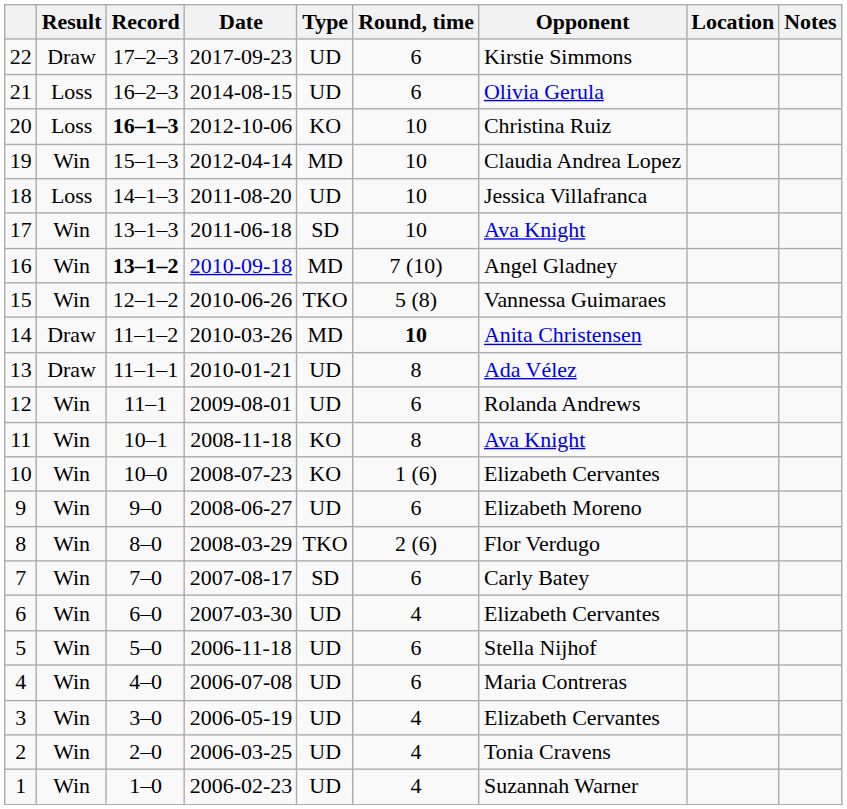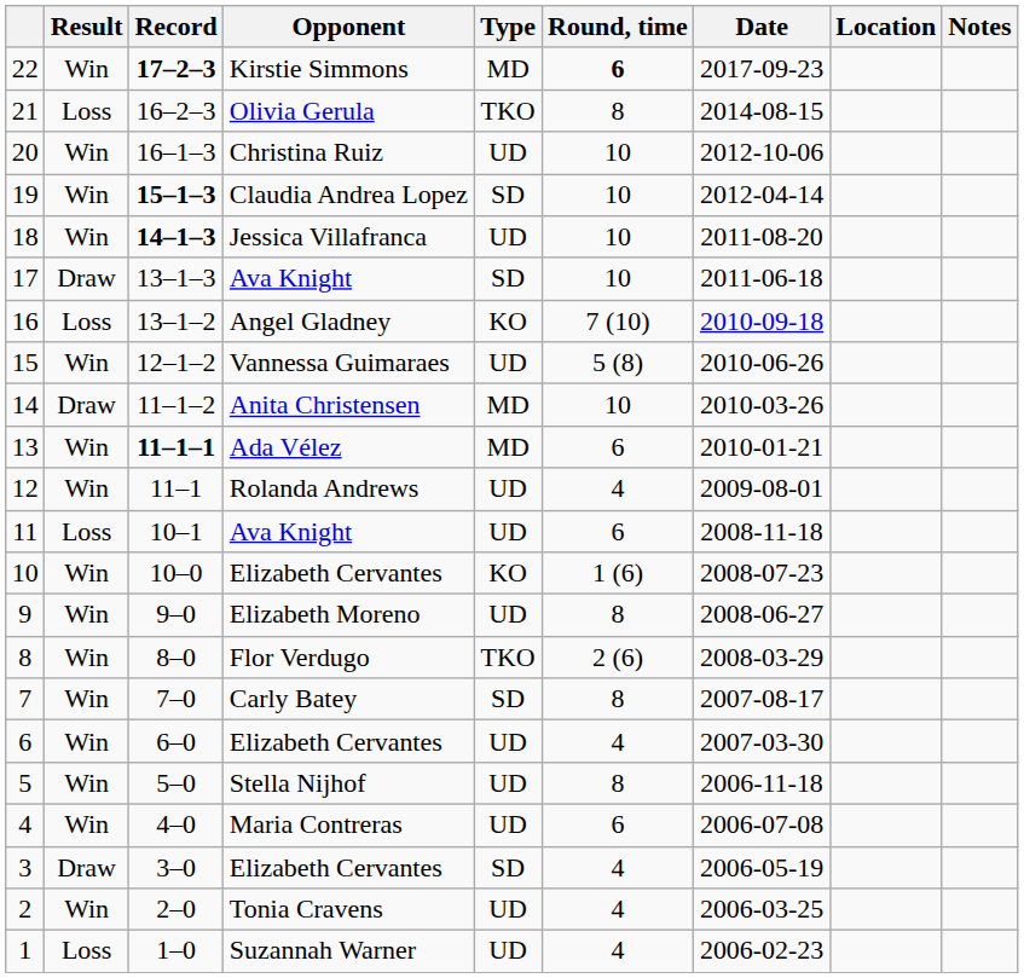 <table class=wikitable style=text-align:center>
 <tr>
 <th></th>
 <th>Result</th>
 <th>Record</th>
-<th>Date</th>
+<th>Opponent</th>
 <th>Type</th>
 <th>Round, time</th>
-<th>Opponent</th>
+<th>Date</th>
 <th>Location</th>
 <th>Notes</th>
 </tr>
 <tr>
 <td>22</td>
-<td>Draw</td>
-<td>17–2–3</td>
+<td>Win</td>
+<td><strong>17–2–3</strong></td>
+<td align=left>Kirstie Simmons</td>
+<td>MD</td>
+<td><strong>6</strong></td>
 <td>2017-09-23</td>
-<td>UD</td>
-<td>6</td>
-<td align=left>Kirstie Simmons</td>
 <td align=left></td>
 <td align=left></td>
 </tr>
 <tr>
 <td>21</td>
 <td>Loss</td>
 <td>16–2–3</td>
+<td align=left><a href='#'>Olivia Gerula</a></td>
+<td>TKO</td>
+<td>8</td>
 <td>2014-08-15</td>
-<td>UD</td>
-<td>6</td>
-<td align=left><a href='#'>Olivia Gerula</a></td>
 <td align=left></td>
 <td align=left></td>
 </tr>
 <tr>
 <td>20</td>
-<td>Loss</td>
-<td><strong>16–1–3</strong></td>
+<td>Win</td>
+<td>16–1–3</td>
+<td align=left>Christina Ruiz</td>
+<td>UD</td>
+<td>10</td>
 <td>2012-10-06</td>
-<td>KO</td>
-<td>10</td>
-<td align=left>Christina Ruiz</td>
 <td align=left></td>
 <td align=left></td>
 </tr>
 <tr>
 <td>19</td>
 <td>Win</td>
-<td>15–1–3</td>
+<td><strong>15–1–3</strong></td>
+<td align=left>Claudia Andrea Lopez</td>
+<td>SD</td>
+<td>10</td>
 <td>2012-04-14</td>
-<td>MD</td>
-<td>10</td>
-<td align=left>Claudia Andrea Lopez</td>
 <td align=left></td>
 <td align=left></td>
 </tr>
 <tr>
 <td>18</td>
-<td>Loss</td>
-<td>14–1–3</td>
-<td>2011-08-20</td>
+<td>Win</td>
+<td><strong>14–1–3</strong></td>
+<td align=left>Jessica Villafranca</td>
 <td>UD</td>
 <td>10</td>
-<td align=left>Jessica Villafranca</td>
+<td>2011-08-20</td>
 <td align=left></td>
 <td align=left></td>
 </tr>
 <tr>
 <td>17</td>
-<td>Win</td>
+<td>Draw</td>
 <td>13–1–3</td>
-<td>2011-06-18</td>
+<td align=left><a href='#'>Ava Knight</a></td>
 <td>SD</td>
 <td>10</td>
-<td align=left><a href='#'>Ava Knight</a></td>
+<td>2011-06-18</td>
 <td align=left></td>
 <td align=left></td>
 </tr>
 <tr>
 <td>16</td>
-<td>Win</td>
-<td><strong>13–1–2</strong></td>
+<td>Loss</td>
+<td>13–1–2</td>
+<td align=left>Angel Gladney</td>
+<td>KO</td>
+<td>7 (10)</td>
 <td><a href='#'>2010-09-18</a></td>
-<td>MD</td>
-<td>7 (10)</td>
-<td align=left>Angel Gladney</td>
 <td align=left></td>
 <td align=left></td>
 </tr>
 <tr>
 <td>15</td>
 <td>Win</td>
 <td>12–1–2</td>
+<td align=left>Vannessa Guimaraes</td>
+<td>UD</td>
+<td>5 (8)</td>
 <td>2010-06-26</td>
-<td>TKO</td>
-<td>5 (8)</td>
-<td align=left>Vannessa Guimaraes</td>
 <td align=left></td>
 <td align=left></td>
 </tr>
 <tr>
 <td>14</td>
 <td>Draw</td>
 <td>11–1–2</td>
+<td align=left><a href='#'>Anita Christensen</a></td>
+<td>MD</td>
+<td>10</td>
 <td>2010-03-26</td>
-<td>MD</td>
-<td><strong>10</strong></td>
-<td align=left><a href='#'>Anita Christensen</a></td>
 <td align=left></td>
 <td align=left></td>
 </tr>
 <tr>
 <td>13</td>
-<td>Draw</td>
-<td>11–1–1</td>
+<td>Win</td>
+<td><strong>11–1–1</strong></td>
+<td align=left><a href='#'>Ada Vélez</a></td>
+<td>MD</td>
+<td>6</td>
 <td>2010-01-21</td>
-<td>UD</td>
-<td>8</td>
-<td align=left><a href='#'>Ada Vélez</a></td>
 <td align=left></td>
 <td align=left></td>
 </tr>
 <tr>
 <td>12</td>
 <td>Win</td>
 <td>11–1</td>
+<td align=left>Rolanda Andrews</td>
+<td>UD</td>
+<td>4</td>
 <td>2009-08-01</td>
-<td>UD</td>
-<td>6</td>
-<td align=left>Rolanda Andrews</td>
 <td align=left></td>
 <td align=left></td>
 </tr>
 <tr>
 <td>11</td>
-<td>Win</td>
+<td>Loss</td>
 <td>10–1</td>
+<td align=left><a href='#'>Ava Knight</a></td>
+<td>UD</td>
+<td>6</td>
 <td>2008-11-18</td>
-<td>KO</td>
-<td>8</td>
-<td align=left><a href='#'>Ava Knight</a></td>
 <td align=left></td>
 <td align=left></td>
 </tr>
 <tr>
 <td>10</td>
 <td>Win</td>
 <td>10–0</td>
-<td>2008-07-23</td>
+<td align=left>Elizabeth Cervantes</td>
 <td>KO</td>
 <td>1 (6)</td>
-<td align=left>Elizabeth Cervantes</td>
+<td>2008-07-23</td>
 <td align=left></td>
 <td align=left></td>
 </tr>
 <tr>
 <td>9</td>
 <td>Win</td>
 <td>9–0</td>
+<td align=left>Elizabeth Moreno</td>
+<td>UD</td>
+<td>8</td>
 <td>2008-06-27</td>
-<td>UD</td>
-<td>6</td>
-<td align=left>Elizabeth Moreno</td>
 <td align=left></td>
 <td align=left></td>
 </tr>
 <tr>
 <td>8</td>
 <td>Win</td>
 <td>8–0</td>
-<td>2008-03-29</td>
+<td align=left>Flor Verdugo</td>
 <td>TKO</td>
 <td>2 (6)</td>
-<td align=left>Flor Verdugo</td>
+<td>2008-03-29</td>
 <td align=left></td>
 <td align=left></td>
 </tr>
 <tr>
 <td>7</td>
 <td>Win</td>
 <td>7–0</td>
+<td align=left>Carly Batey</td>
+<td>SD</td>
+<td>8</td>
 <td>2007-08-17</td>
-<td>SD</td>
-<td>6</td>
-<td align=left>Carly Batey</td>
 <td align=left></td>
 <td align=left></td>
 </tr>
 <tr>
 <td>6</td>
 <td>Win</td>
 <td>6–0</td>
-<td>2007-03-30</td>
+<td align=left>Elizabeth Cervantes</td>
 <td>UD</td>
 <td>4</td>
-<td align=left>Elizabeth Cervantes</td>
+<td>2007-03-30</td>
 <td align=left></td>
 <td align=left></td>
 </tr>
 <tr>
 <td>5</td>
 <td>Win</td>
 <td>5–0</td>
+<td align=left>Stella Nijhof</td>
+<td>UD</td>
+<td>8</td>
 <td>2006-11-18</td>
-<td>UD</td>
-<td>6</td>
-<td align=left>Stella Nijhof</td>
 <td align=left></td>
 <td align=left></td>
 </tr>
 <tr>
 <td>4</td>
 <td>Win</td>
 <td>4–0</td>
-<td>2006-07-08</td>
+<td align=left>Maria Contreras</td>
 <td>UD</td>
 <td>6</td>
-<td align=left>Maria Contreras</td>
+<td>2006-07-08</td>
 <td align=left></td>
 <td align=left></td>
 </tr>
 <tr>
 <td>3</td>
-<td>Win</td>
+<td>Draw</td>
 <td>3–0</td>
+<td align=left>Elizabeth Cervantes</td>
+<td>SD</td>
+<td>4</td>
 <td>2006-05-19</td>
-<td>UD</td>
-<td>4</td>
-<td align=left>Elizabeth Cervantes</td>
 <td align=left></td>
 <td align=left></td>
 </tr>
 <tr>
 <td>2</td>
 <td>Win</td>
 <td>2–0</td>
-<td>2006-03-25</td>
+<td align=left>Tonia Cravens</td>
 <td>UD</td>
 <td>4</td>
-<td align=left>Tonia Cravens</td>
+<td>2006-03-25</td>
 <td align=left></td>
 <td align=left></td>
 </tr>
 <tr>
 <td>1</td>
-<td>Win</td>
+<td>Loss</td>
 <td>1–0</td>
-<td>2006-02-23</td>
+<td align=left>Suzannah Warner</td>
 <td>UD</td>
 <td>4</td>
-<td align=left>Suzannah Warner</td>
+<td>2006-02-23</td>
 <td align=left></td>
 <td align=left></td>
 </tr>
 </table>
